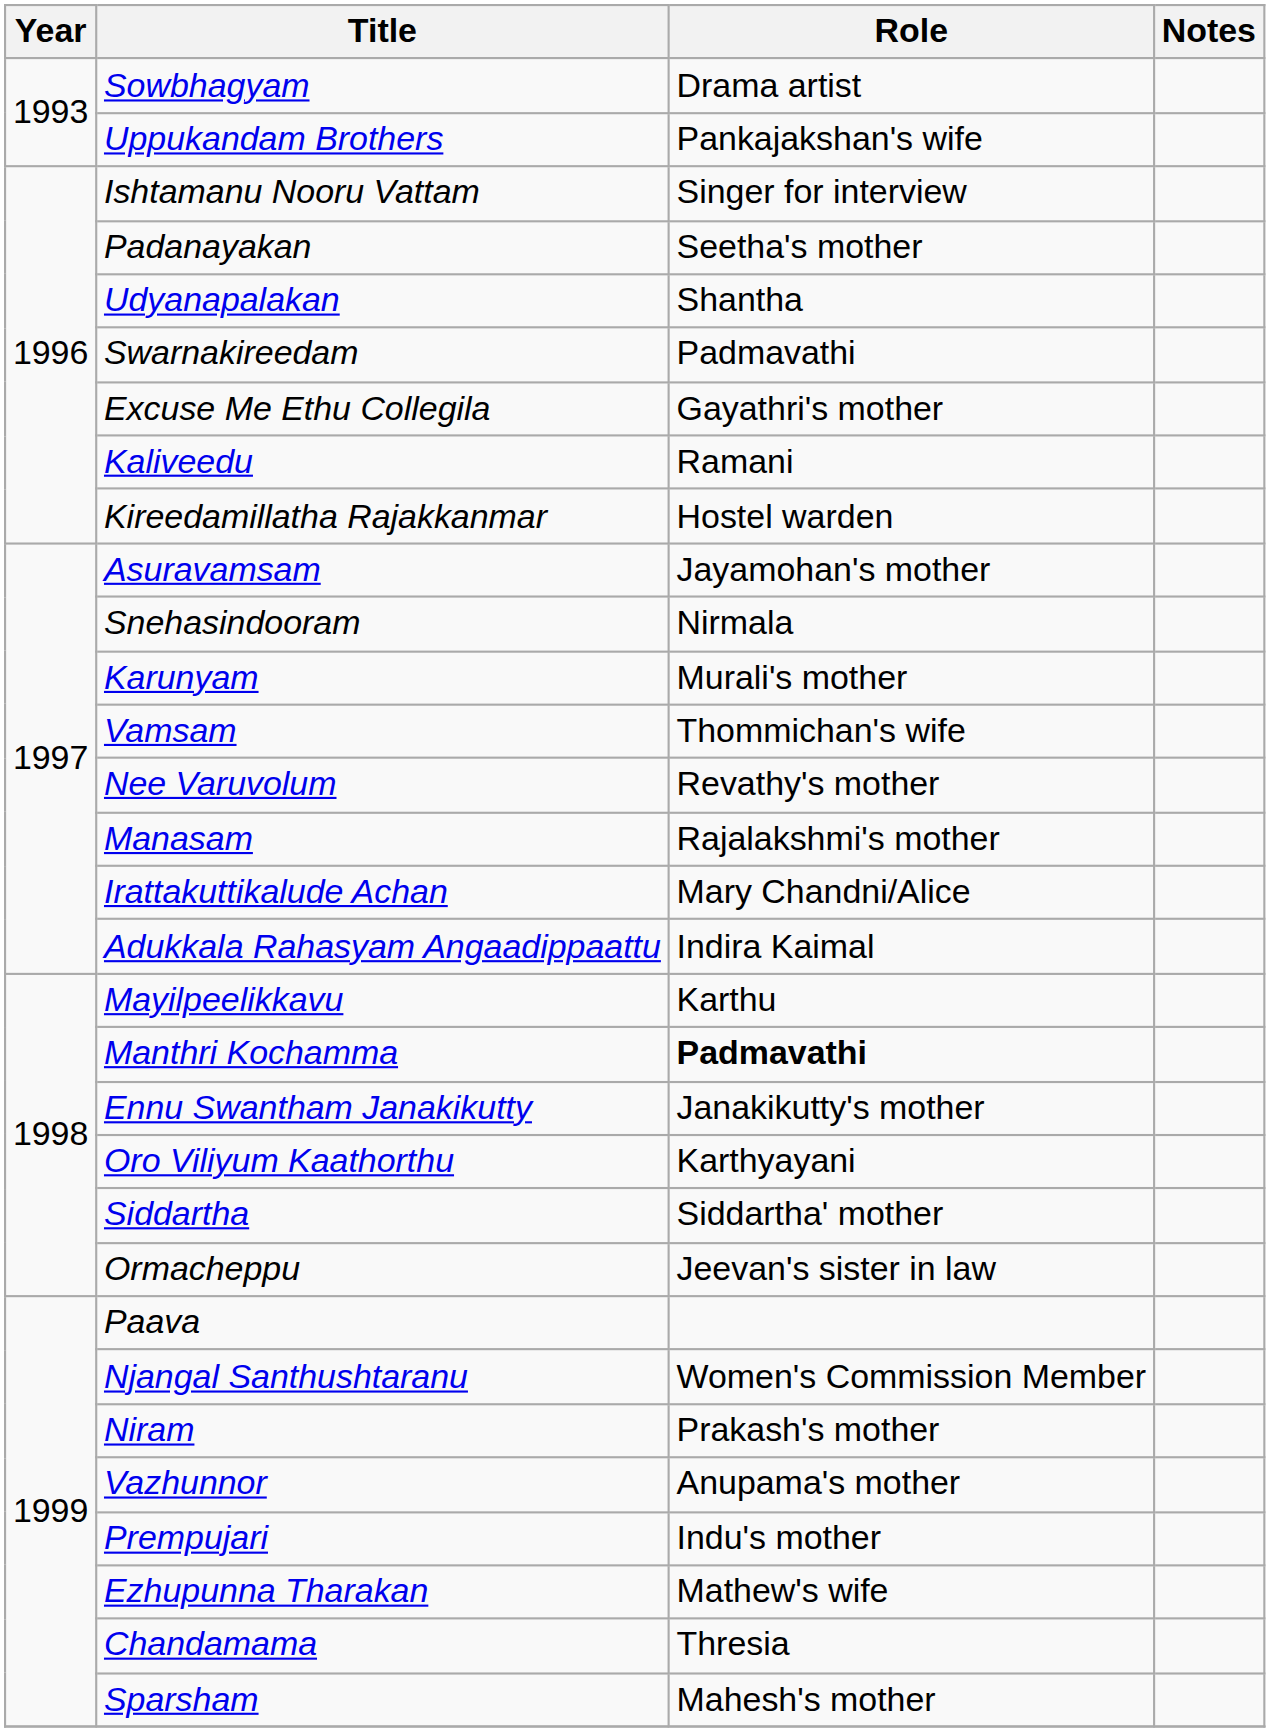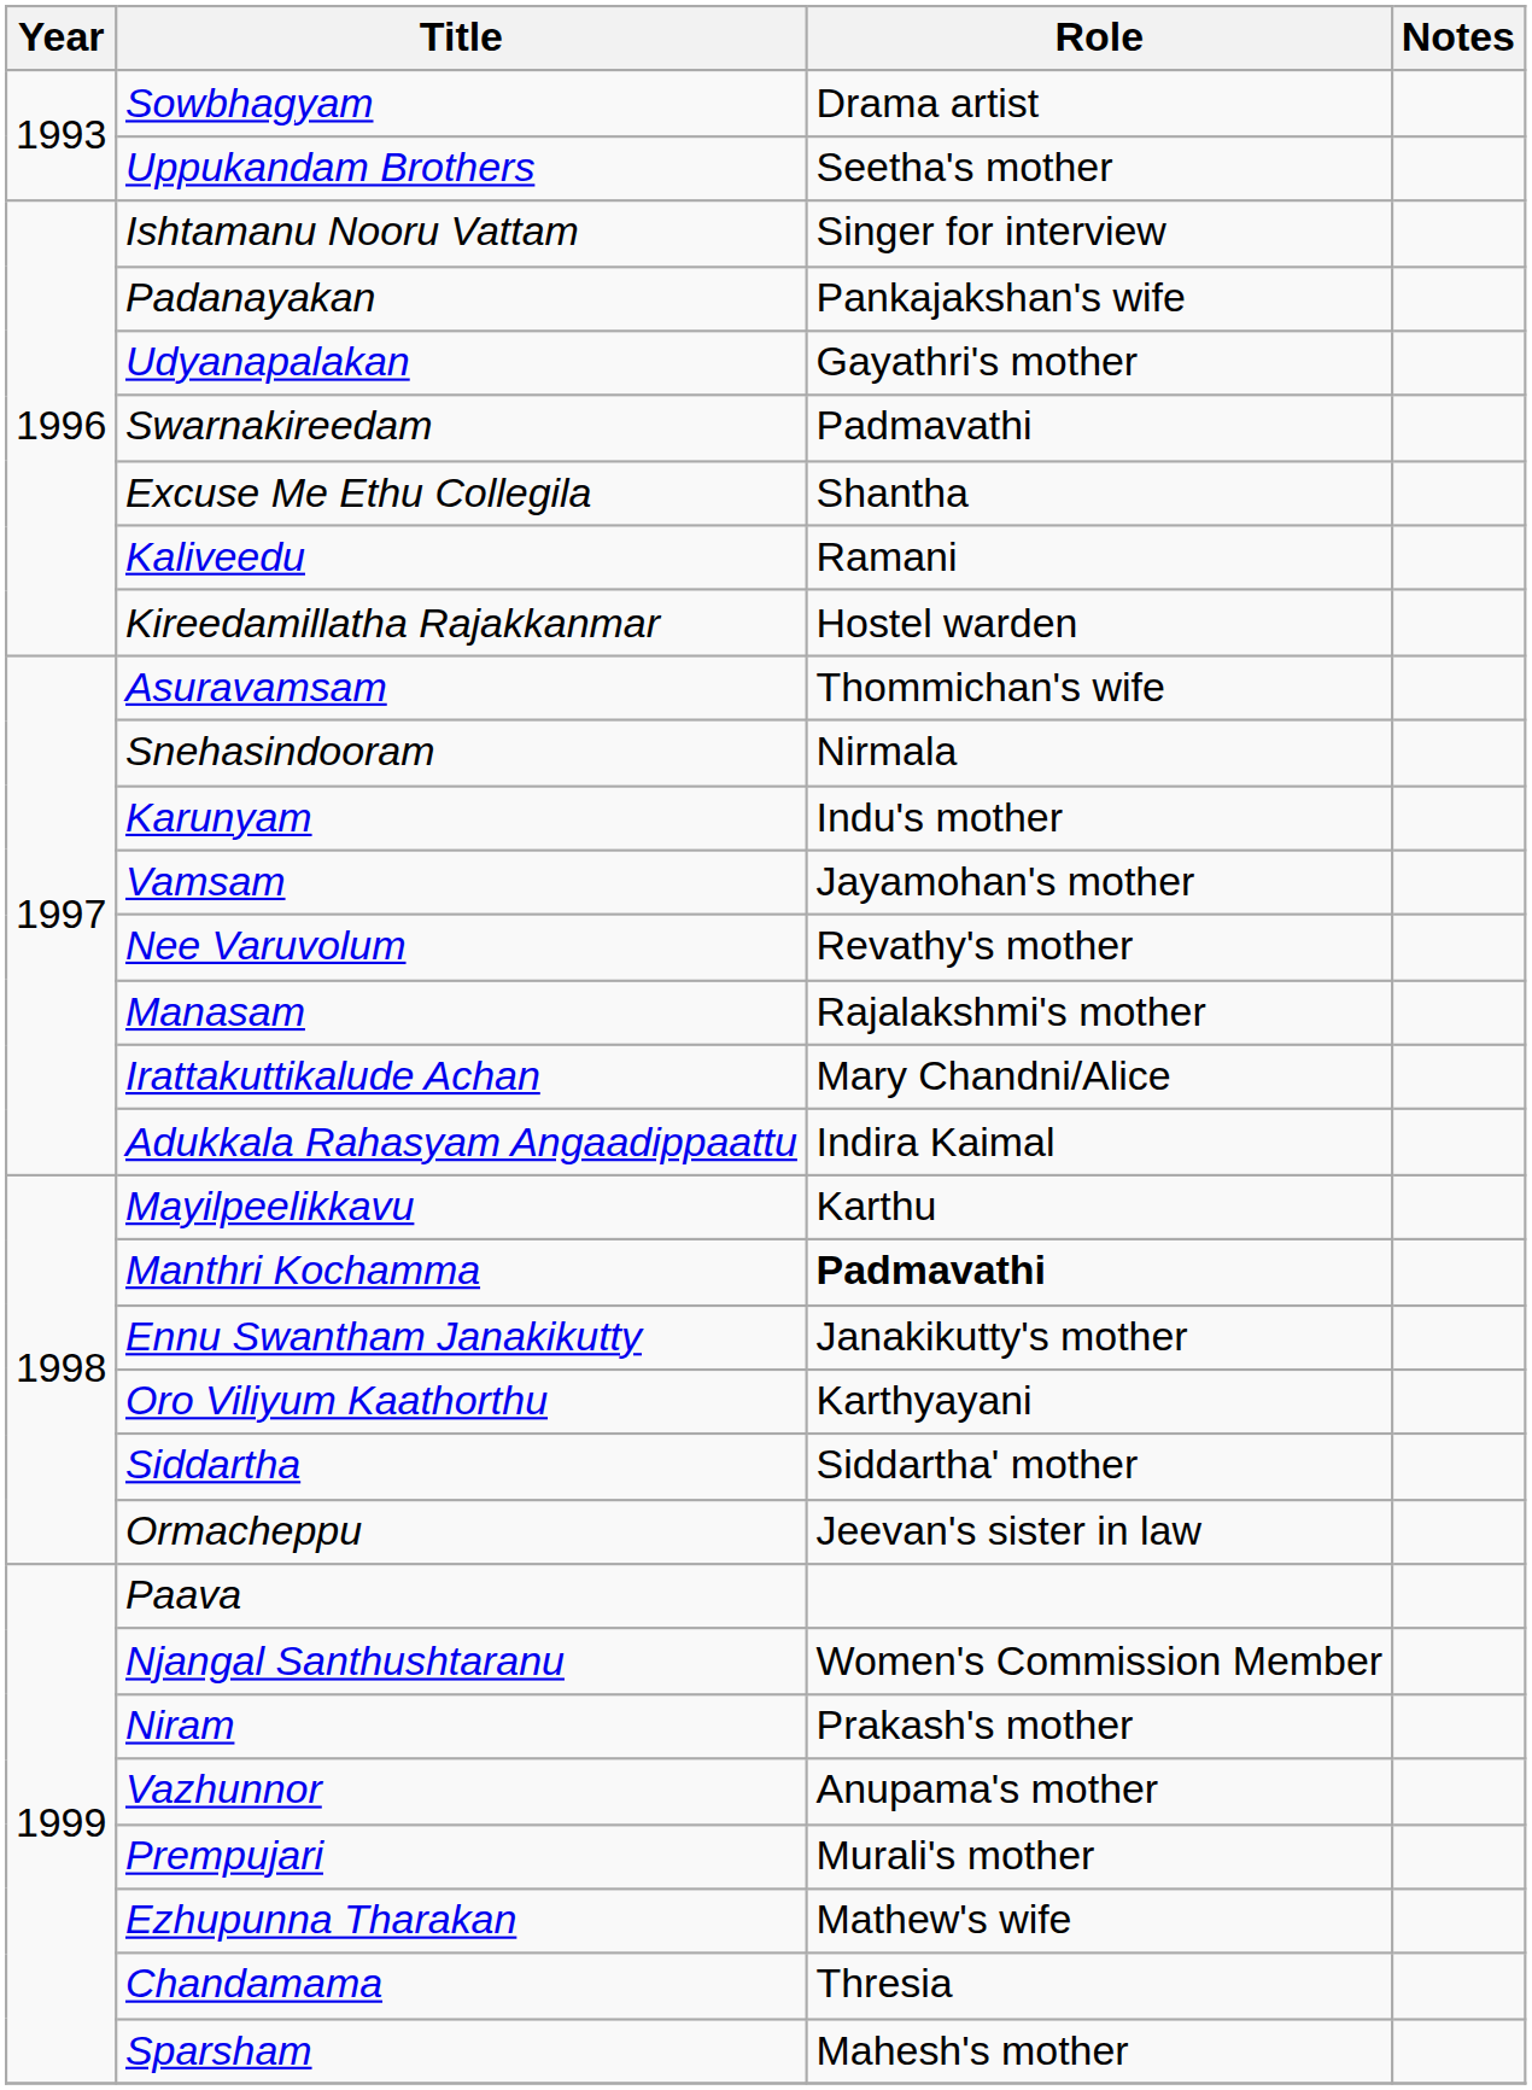 <table class="wikitable sortable">
 <tr>
 <th>Year</th>
 <th>Title</th>
 <th>Role</th>
 <th class="unsortable">Notes</th>
 </tr>
 <tr>
 <td rowspan=2>1993</td>
 <td><em><a href='#'>Sowbhagyam</a></em></td>
 <td>Drama artist</td>
 <td></td>
 </tr>
 <tr>
 <td><em><a href='#'>Uppukandam Brothers</a></em></td>
-<td>Pankajakshan's wife</td>
+<td>Seetha's mother</td>
 <td></td>
 </tr>
 <tr>
 <td rowspan=7>1996</td>
 <td><em>Ishtamanu Nooru Vattam</em></td>
 <td>Singer for interview</td>
 <td></td>
 </tr>
 <tr>
 <td><em>Padanayakan</em></td>
-<td>Seetha's mother</td>
+<td>Pankajakshan's wife</td>
 <td></td>
 </tr>
 <tr>
 <td><em><a href='#'>Udyanapalakan</a></em></td>
-<td>Shantha</td>
+<td>Gayathri's mother</td>
 <td></td>
 </tr>
 <tr>
 <td><em>Swarnakireedam</em></td>
 <td>Padmavathi</td>
 <td></td>
 </tr>
 <tr>
 <td><em>Excuse Me Ethu Collegila</em></td>
-<td>Gayathri's mother</td>
+<td>Shantha</td>
 <td></td>
 </tr>
 <tr>
 <td><em><a href='#'>Kaliveedu</a></em></td>
 <td>Ramani</td>
 <td></td>
 </tr>
 <tr>
 <td><em>Kireedamillatha Rajakkanmar</em></td>
 <td>Hostel warden</td>
 <td></td>
 </tr>
 <tr>
 <td rowspan=8>1997</td>
 <td><em><a href='#'>Asuravamsam</a></em></td>
-<td>Jayamohan's mother</td>
+<td>Thommichan's wife</td>
 <td></td>
 </tr>
 <tr>
 <td><em>Snehasindooram</em></td>
 <td>Nirmala</td>
 <td></td>
 </tr>
 <tr>
 <td><em><a href='#'>Karunyam</a></em></td>
-<td>Murali's mother</td>
+<td>Indu's mother</td>
 <td></td>
 </tr>
 <tr>
 <td><em><a href='#'>Vamsam</a></em></td>
-<td>Thommichan's wife</td>
+<td>Jayamohan's mother</td>
 <td></td>
 </tr>
 <tr>
 <td><em><a href='#'>Nee Varuvolum</a></em></td>
 <td>Revathy's mother</td>
 <td></td>
 </tr>
 <tr>
 <td><em><a href='#'>Manasam</a></em></td>
 <td>Rajalakshmi's mother</td>
 <td></td>
 </tr>
 <tr>
 <td><em><a href='#'>Irattakuttikalude Achan</a></em></td>
 <td>Mary Chandni/Alice</td>
 <td></td>
 </tr>
 <tr>
 <td><em><a href='#'>Adukkala Rahasyam Angaadippaattu</a></em></td>
 <td>Indira Kaimal</td>
 <td></td>
 </tr>
 <tr>
 <td rowspan=6>1998</td>
 <td><em><a href='#'>Mayilpeelikkavu</a></em></td>
 <td>Karthu</td>
 <td></td>
 </tr>
 <tr>
 <td><em><a href='#'>Manthri Kochamma</a></em></td>
 <td><strong>Padmavathi</strong></td>
 <td></td>
 </tr>
 <tr>
 <td><em><a href='#'>Ennu Swantham Janakikutty</a></em></td>
 <td>Janakikutty's mother</td>
 <td></td>
 </tr>
 <tr>
 <td><em><a href='#'>Oro Viliyum Kaathorthu</a></em></td>
 <td>Karthyayani</td>
 <td></td>
 </tr>
 <tr>
 <td><em><a href='#'>Siddartha</a></em></td>
 <td>Siddartha' mother</td>
 <td></td>
 </tr>
 <tr>
 <td><em>Ormacheppu</em></td>
 <td>Jeevan's sister in law</td>
 <td></td>
 </tr>
 <tr>
 <td rowspan=8>1999</td>
 <td><em>Paava</em></td>
 <td></td>
 <td></td>
 </tr>
 <tr>
 <td><em><a href='#'>Njangal Santhushtaranu</a></em></td>
 <td>Women's Commission Member</td>
 <td></td>
 </tr>
 <tr>
 <td><em><a href='#'>Niram</a></em></td>
 <td>Prakash's mother</td>
 <td></td>
 </tr>
 <tr>
 <td><em><a href='#'>Vazhunnor</a></em></td>
 <td>Anupama's mother</td>
 <td></td>
 </tr>
 <tr>
 <td><em><a href='#'>Prempujari</a></em></td>
-<td>Indu's mother</td>
+<td>Murali's mother</td>
 <td></td>
 </tr>
 <tr>
 <td><em><a href='#'>Ezhupunna Tharakan</a></em></td>
 <td>Mathew's wife</td>
 <td></td>
 </tr>
 <tr>
 <td><em><a href='#'>Chandamama</a></em></td>
 <td>Thresia</td>
 <td></td>
 </tr>
 <tr>
 <td><em><a href='#'>Sparsham</a></em></td>
 <td>Mahesh's mother</td>
 <td></td>
 </tr>
 <tr>
 </tr>
 </table>
